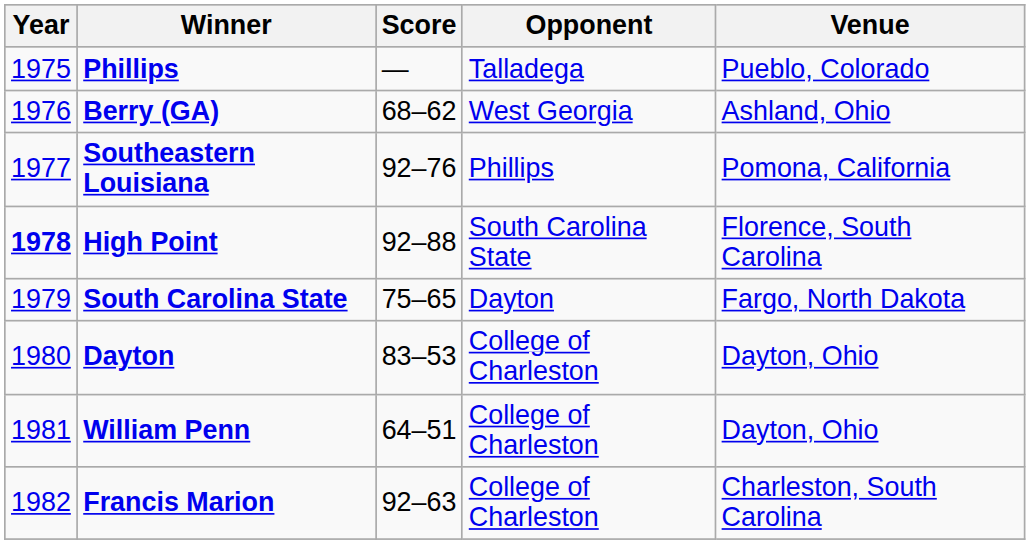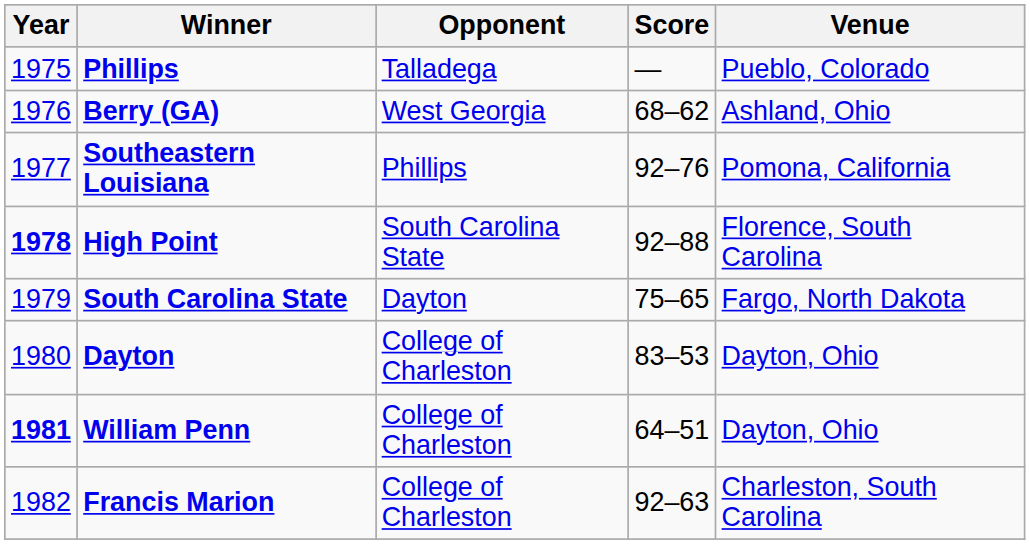 <table class="wikitable">
 <tr>
 <th>Year</th>
 <th>Winner</th>
+<th>Opponent</th>
 <th>Score</th>
-<th>Opponent</th>
 <th>Venue</th>
 </tr>
 <tr>
 <td><a href='#'>1975</a></td>
 <td><strong><a href='#'>Phillips</a></strong></td>
+<td><a href='#'>Talladega</a></td>
 <td>—</td>
-<td><a href='#'>Talladega</a></td>
 <td><a href='#'>Pueblo, Colorado</a></td>
 </tr>
 <tr>
 <td><a href='#'>1976</a></td>
 <td><strong><a href='#'>Berry (GA)</a></strong></td>
+<td><a href='#'>West Georgia</a></td>
 <td>68–62</td>
-<td><a href='#'>West Georgia</a></td>
 <td><a href='#'>Ashland, Ohio</a></td>
 </tr>
 <tr>
 <td><a href='#'>1977</a></td>
 <td><strong><a href='#'>Southeastern Louisiana</a></strong></td>
+<td><a href='#'>Phillips</a></td>
 <td>92–76</td>
-<td><a href='#'>Phillips</a></td>
 <td><a href='#'>Pomona, California</a></td>
 </tr>
 <tr>
 <td><strong><a href='#'>1978</a></strong></td>
 <td><strong><a href='#'>High Point</a></strong></td>
+<td><a href='#'>South Carolina State</a></td>
 <td>92–88</td>
-<td><a href='#'>South Carolina State</a></td>
 <td><a href='#'>Florence, South Carolina</a></td>
 </tr>
 <tr>
 <td><a href='#'>1979</a></td>
 <td><strong><a href='#'>South Carolina State</a></strong></td>
+<td><a href='#'>Dayton</a></td>
 <td>75–65</td>
-<td><a href='#'>Dayton</a></td>
 <td><a href='#'>Fargo, North Dakota</a></td>
 </tr>
 <tr>
 <td><a href='#'>1980</a></td>
 <td><strong><a href='#'>Dayton</a></strong></td>
+<td><a href='#'>College of Charleston</a></td>
 <td>83–53</td>
-<td><a href='#'>College of Charleston</a></td>
 <td><a href='#'>Dayton, Ohio</a></td>
 </tr>
 <tr>
-<td><a href='#'>1981</a></td>
+<td><strong><a href='#'>1981</a></strong></td>
 <td><strong><a href='#'>William Penn</a></strong></td>
+<td><a href='#'>College of Charleston</a></td>
 <td>64–51</td>
-<td><a href='#'>College of Charleston</a></td>
 <td><a href='#'>Dayton, Ohio</a></td>
 </tr>
 <tr>
 <td><a href='#'>1982</a></td>
 <td><strong><a href='#'>Francis Marion</a></strong></td>
+<td><a href='#'>College of Charleston</a></td>
 <td>92–63</td>
-<td><a href='#'>College of Charleston</a></td>
 <td><a href='#'>Charleston, South Carolina</a></td>
 </tr>
 </table>
